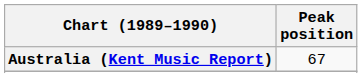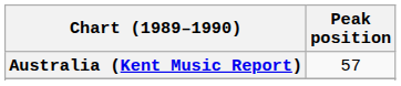 <table class="wikitable sortable plainrowheaders" style="text-align:center">
 <tr>
 <th>Chart (1989–1990)</th>
 <th>Peak<br>position</th>
 </tr>
 <tr>
 <th scope="row">Australia (<a href='#'>Kent Music Report</a>)</th>
-<td align="center">67</td>
+<td align="center">57</td>
 </tr>
 <tr>
 </tr>
 <tr>
 </tr>
 <tr>
 </tr>
 <tr>
 </tr>
 <tr>
 </tr>
 <tr>
 </tr>
 <tr>
 </tr>
 </table>
